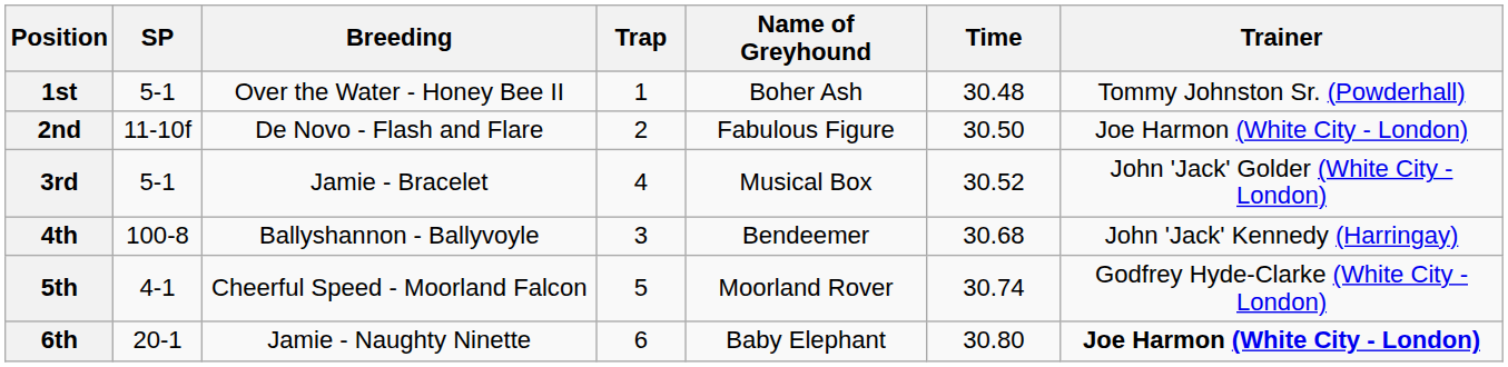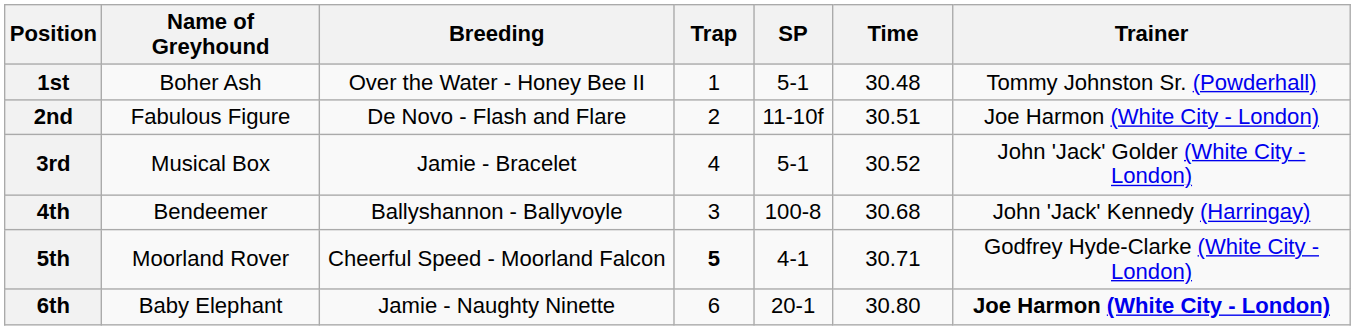 <table class="wikitable" style="text-align: center">
 <tr>
 <th width=50>Position</th>
-<th width=50>SP</th>
+<th width=150>Name of Greyhound</th>
 <th width=250>Breeding</th>
 <th width=50>Trap</th>
-<th width=150>Name of Greyhound</th>
+<th width=50>SP</th>
 <th width=80>Time</th>
 <th width=280>Trainer</th>
 </tr>
 <tr>
 <th>1st</th>
-<td>5-1</td>
+<td>Boher Ash</td>
 <td>Over the Water - Honey Bee II</td>
 <td>1</td>
-<td>Boher Ash</td>
+<td>5-1</td>
 <td>30.48</td>
 <td>Tommy Johnston Sr. <a href='#'>(Powderhall)</a></td>
 </tr>
 <tr>
 <th>2nd</th>
-<td>11-10f</td>
+<td>Fabulous Figure</td>
 <td>De Novo - Flash and Flare</td>
 <td>2</td>
-<td>Fabulous Figure</td>
-<td>30.50</td>
+<td>11-10f</td>
+<td>30.51</td>
 <td>Joe Harmon <a href='#'>(White City - London)</a></td>
 </tr>
 <tr>
 <th>3rd</th>
-<td>5-1</td>
+<td>Musical Box</td>
 <td>Jamie - Bracelet</td>
 <td>4</td>
-<td>Musical Box</td>
+<td>5-1</td>
 <td>30.52</td>
 <td>John 'Jack' Golder <a href='#'>(White City - London)</a></td>
 </tr>
 <tr>
 <th>4th</th>
-<td>100-8</td>
+<td>Bendeemer</td>
 <td>Ballyshannon - Ballyvoyle</td>
 <td>3</td>
-<td>Bendeemer</td>
+<td>100-8</td>
 <td>30.68</td>
 <td>John 'Jack' Kennedy <a href='#'>(Harringay)</a></td>
 </tr>
 <tr>
 <th>5th</th>
+<td>Moorland Rover</td>
+<td>Cheerful Speed - Moorland Falcon</td>
+<td><strong>5</strong></td>
 <td>4-1</td>
-<td>Cheerful Speed - Moorland Falcon</td>
-<td>5</td>
-<td>Moorland Rover</td>
-<td>30.74</td>
+<td>30.71</td>
 <td>Godfrey Hyde-Clarke <a href='#'>(White City - London)</a></td>
 </tr>
 <tr>
 <th>6th</th>
-<td>20-1</td>
+<td>Baby Elephant</td>
 <td>Jamie - Naughty Ninette</td>
 <td>6</td>
-<td>Baby Elephant</td>
+<td>20-1</td>
 <td>30.80</td>
 <td><strong>Joe Harmon <a href='#'>(White City - London)</a></strong></td>
 </tr>
 </table>
